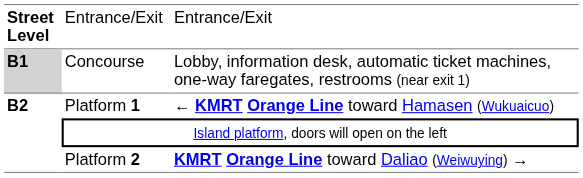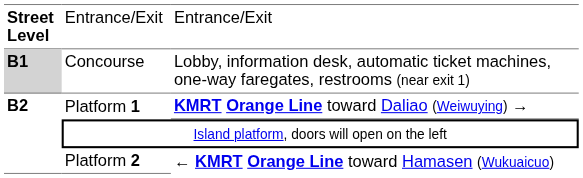 <table table border=0 cellspacing=0 cellpadding=3>
 <tr>
 <td style="border-bottom:solid 1px gray;border-top:solid 1px gray;" width=50 valign=top><strong>Street Level</strong></td>
 <td style="border-top:solid 1px gray;border-bottom:solid 1px gray;" width=100 valign=top>Entrance/Exit</td>
 <td style="border-top:solid 1px gray;border-bottom:solid 1px gray;" width=390 valign=top>Entrance/Exit</td>
 </tr>
 <tr>
 <td style="background: lightgrey; border-bottom:solid 1px gray;" valign=top><strong>B1</strong></td>
 <td style="border-bottom:solid 1px gray;" valign=top>Concourse</td>
 <td style="border-bottom:solid 1px gray;" width=390>Lobby, information desk, automatic ticket machines, one-way faregates, restrooms <small>(near exit 1)</small></td>
 </tr>
 <tr>
 <td style="border-bottom:solid 1px gray;" rowspan=3 valign=top><strong>B2</strong></td>
 <td>Platform <span><strong>1</strong></span></td>
-<td>← <a href='#'><span><strong>KMRT</strong></span></a> <a href='#'><span><strong>Orange Line</strong></span></a> toward <a href='#'>Hamasen</a> <small>(<a href='#'>Wukuaicuo</a>)</small></td>
+<td style="border-bottom:solid 1px gray;"> <a href='#'><span><strong>KMRT</strong></span></a> <a href='#'><span><strong>Orange Line</strong></span></a> toward <a href='#'>Daliao</a> <small>(<a href='#'>Weiwuying</a>)</small> →</td>
 </tr>
 <tr>
 <td style="border-top:solid 2px black;border-right:solid 2px black;border-left:solid 2px black;border-bottom:solid 2px black;text-align:center;" colspan=2><small><a href='#'>Island platform</a>, doors will open on the left</small></td>
 </tr>
 <tr>
 <td style="border-bottom:solid 1px gray;">Platform <span><strong>2</strong></span></td>
-<td style="border-bottom:solid 1px gray;"> <a href='#'><span><strong>KMRT</strong></span></a> <a href='#'><span><strong>Orange Line</strong></span></a> toward <a href='#'>Daliao</a> <small>(<a href='#'>Weiwuying</a>)</small> →</td>
+<td>← <a href='#'><span><strong>KMRT</strong></span></a> <a href='#'><span><strong>Orange Line</strong></span></a> toward <a href='#'>Hamasen</a> <small>(<a href='#'>Wukuaicuo</a>)</small></td>
 </tr>
 </table>
